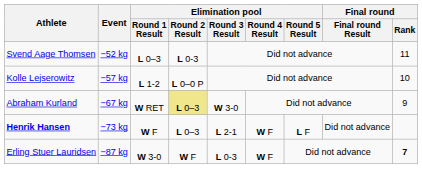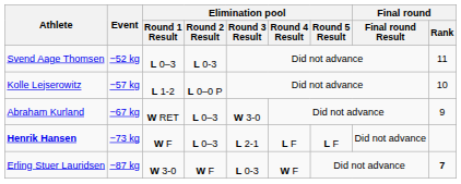 <table class="wikitable" style="font-size:90%">
 <tr>
 <th rowspan="2">Athlete</th>
 <th rowspan="2">Event</th>
 <th colspan=5>Elimination pool</th>
 <th colspan=2>Final round</th>
 </tr>
 <tr style="font-size: 95%">
 <th>Round 1<br>Result</th>
 <th>Round 2<br>Result</th>
 <th>Round 3<br>Result</th>
 <th>Round 4<br>Result</th>
 <th>Round 5<br>Result</th>
 <th>Final round<br>Result</th>
 <th>Rank</th>
 </tr>
 <tr align=center>
 <td align=left><a href='#'>Svend Aage Thomsen</a></td>
 <td align=left><a href='#'>−52 kg</a></td>
 <td><br><strong>L</strong> 0–3</td>
 <td><br><strong>L</strong> 0-3</td>
 <td colspan=4>Did not advance</td>
 <td>11</td>
 </tr>
 <tr align=center>
 <td align=left><a href='#'>Kolle Lejserowitz</a></td>
 <td align=left><a href='#'>−57 kg</a></td>
 <td><br><strong>L</strong> 1-2</td>
 <td><br><strong>L</strong> 0–0 P</td>
 <td colspan=4>Did not advance</td>
 <td>10</td>
 </tr>
 <tr align=center>
 <td align=left><a href='#'>Abraham Kurland</a></td>
 <td align=left><a href='#'>−67 kg</a></td>
 <td><br><strong>W</strong> RET</td>
-<td style="background: khaki;"><br><strong>L</strong> 0–3</td>
+<td><br><strong>L</strong> 0–3</td>
 <td><br><strong>W</strong> 3-0</td>
 <td colspan=3>Did not advance</td>
 <td>9</td>
 </tr>
 <tr align=center>
 <td align=left><strong><a href='#'>Henrik Hansen</a></strong></td>
 <td align=left><a href='#'>−73 kg</a></td>
 <td><br><strong>W</strong> F</td>
 <td><br><strong>L</strong> 0–3</td>
 <td><br><strong>L</strong> 2-1</td>
-<td><br><strong>W</strong> F</td>
+<td><br><strong>L</strong> F</td>
 <td><br><strong>L</strong> F</td>
 <td colspan=1>Did not advance</td>
 <td></td>
 </tr>
 <tr align=center>
 <td align=left><a href='#'>Erling Stuer Lauridsen</a></td>
 <td align=left><a href='#'>−87 kg</a></td>
 <td><br><strong>W</strong> 3-0</td>
 <td><br><strong>W</strong> F</td>
 <td><br><strong>L</strong> 0-3</td>
 <td><br><strong>W</strong> F</td>
 <td colspan=2>Did not advance</td>
 <td><strong>7</strong></td>
 </tr>
 </table>
